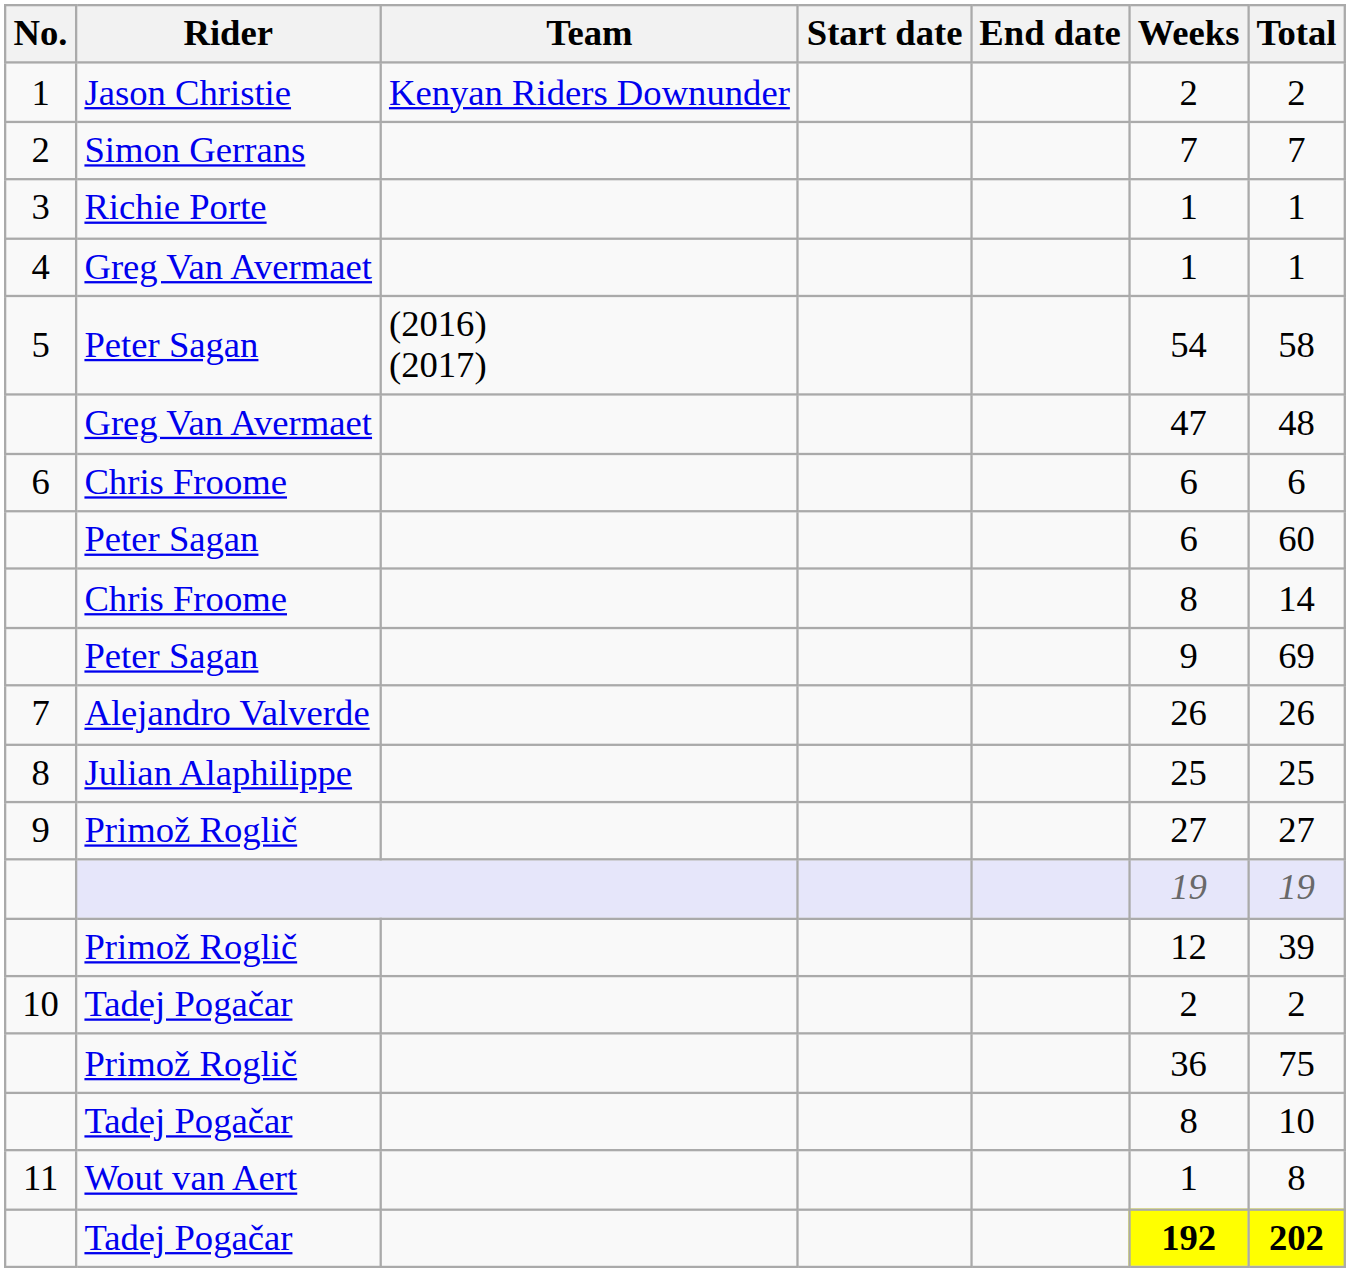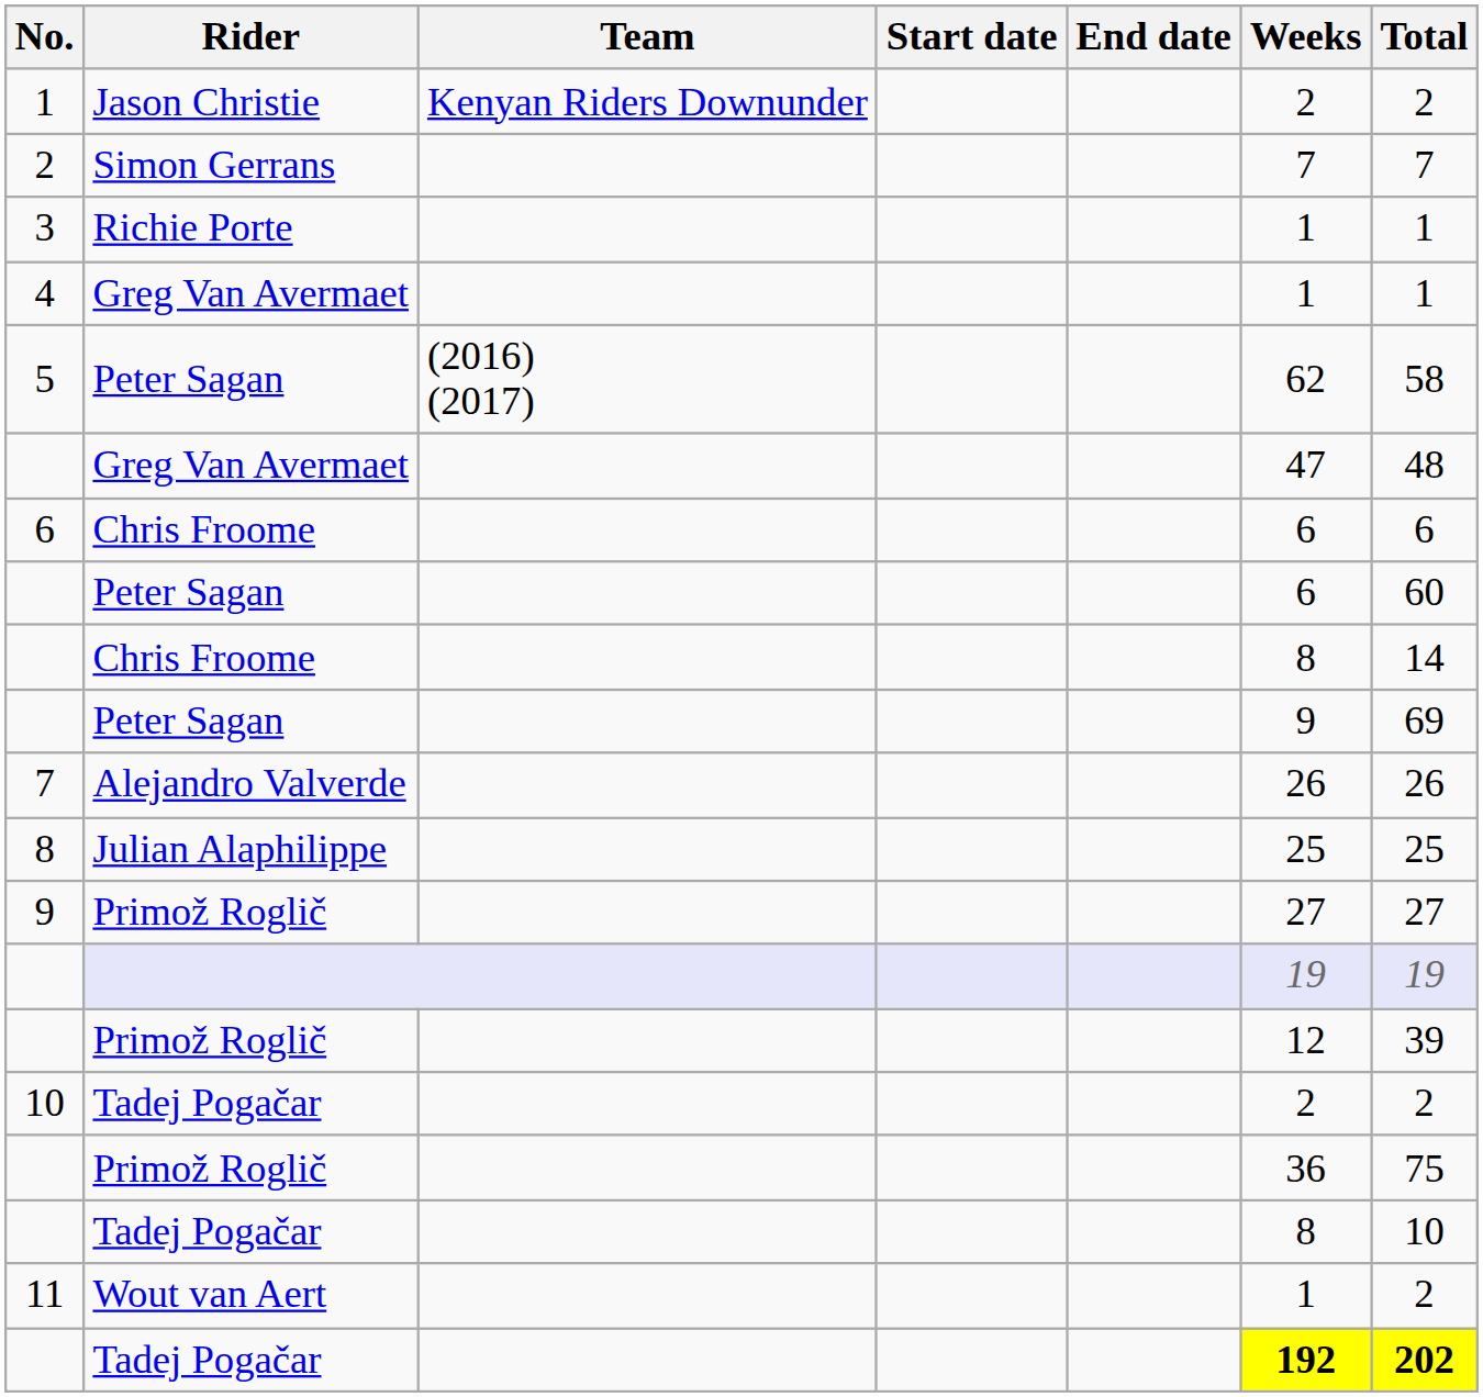 <table class="wikitable sortable" style="text-align:left;">
 <tr>
 <th>No.</th>
 <th>Rider</th>
 <th>Team</th>
 <th>Start date</th>
 <th>End date</th>
 <th>Weeks</th>
 <th>Total</th>
 </tr>
 <tr>
 <td style="text-align:center">1</td>
 <td> <a href='#'>Jason Christie</a></td>
 <td><a href='#'>Kenyan Riders Downunder</a></td>
 <td style="text-align:right"></td>
 <td style="text-align:right"></td>
 <td style="text-align:center">2</td>
 <td style="text-align:center">2</td>
 </tr>
 <tr>
 <td style="text-align:center">2</td>
 <td> <a href='#'>Simon Gerrans</a></td>
 <td></td>
 <td style="text-align:right"></td>
 <td style="text-align:right"></td>
 <td style="text-align:center">7</td>
 <td style="text-align:center">7</td>
 </tr>
 <tr>
 <td style="text-align:center">3</td>
 <td> <a href='#'>Richie Porte</a></td>
 <td></td>
 <td style="text-align:right"></td>
 <td style="text-align:right"></td>
 <td style="text-align:center">1</td>
 <td style="text-align:center">1</td>
 </tr>
 <tr>
 <td style="text-align:center">4</td>
 <td> <a href='#'>Greg Van Avermaet</a></td>
 <td></td>
 <td style="text-align:right"></td>
 <td style="text-align:right"></td>
 <td style="text-align:center">1</td>
 <td style="text-align:center">1</td>
 </tr>
 <tr>
 <td style="text-align:center">5</td>
 <td> <a href='#'>Peter Sagan</a></td>
 <td> (2016)<br> (2017)</td>
 <td style="text-align:right"></td>
 <td style="text-align:right"></td>
-<td style="text-align:center">54</td>
+<td style="text-align:center">62</td>
 <td style="text-align:center">58</td>
 </tr>
 <tr>
 <td></td>
 <td> <a href='#'>Greg Van Avermaet</a> </td>
 <td></td>
 <td style="text-align:right"></td>
 <td style="text-align:right"></td>
 <td style="text-align:center">47</td>
 <td style="text-align:center">48</td>
 </tr>
 <tr>
 <td style="text-align:center">6</td>
 <td> <a href='#'>Chris Froome</a></td>
 <td></td>
 <td style="text-align:right"></td>
 <td style="text-align:right"></td>
 <td style="text-align:center">6</td>
 <td style="text-align:center">6</td>
 </tr>
 <tr>
 <td></td>
 <td> <a href='#'>Peter Sagan</a> </td>
 <td></td>
 <td style="text-align:right"></td>
 <td style="text-align:right"></td>
 <td style="text-align:center">6</td>
 <td style="text-align:center">60</td>
 </tr>
 <tr>
 <td></td>
 <td> <a href='#'>Chris Froome</a> </td>
 <td></td>
 <td style="text-align:right"></td>
 <td style="text-align:right"></td>
 <td style="text-align:center">8</td>
 <td style="text-align:center">14</td>
 </tr>
 <tr>
 <td></td>
 <td> <a href='#'>Peter Sagan</a> </td>
 <td></td>
 <td style="text-align:right"></td>
 <td style="text-align:right"></td>
 <td style="text-align:center">9</td>
 <td style="text-align:center">69</td>
 </tr>
 <tr>
 <td style="text-align:center">7</td>
 <td> <a href='#'>Alejandro Valverde</a></td>
 <td></td>
 <td style="text-align:right"></td>
 <td style="text-align:right"></td>
 <td style="text-align:center">26</td>
 <td style="text-align:center">26</td>
 </tr>
 <tr>
 <td style="text-align:center">8</td>
 <td> <a href='#'>Julian Alaphilippe</a></td>
 <td></td>
 <td style="text-align:right"></td>
 <td style="text-align:right"></td>
 <td style="text-align:center">25</td>
 <td style="text-align:center">25</td>
 </tr>
 <tr>
 <td style="text-align:center">9</td>
 <td scope="row"> <a href='#'>Primož Roglič</a></td>
 <td></td>
 <td style="text-align:right"></td>
 <td style="text-align:right"></td>
 <td style="text-align:center">27</td>
 <td style="text-align:center">27</td>
 </tr>
 <tr style=color:#696969>
 <td style="text-align:center"></td>
 <td scope="row" style="background-color: #e6e6fa" colspan=2><strong><em></em></strong></td>
 <td scope="row" style="background-color: #e6e6fa; text-align:right"><em></em></td>
 <td scope="row" style="background-color: #e6e6fa; text-align:right"><em></em></td>
 <td scope="row" style="background-color: #e6e6fa; text-align:center"><em>19</em></td>
 <td scope="row" style="background-color: #e6e6fa; text-align:center"><em>19</em></td>
 </tr>
 <tr>
 <td></td>
 <td scope="row"> <a href='#'>Primož Roglič</a></td>
 <td></td>
 <td style="text-align:right"></td>
 <td style="text-align:right"></td>
 <td style="text-align:center">12</td>
 <td style="text-align:center">39</td>
 </tr>
 <tr>
 <td style="text-align:center">10</td>
 <td scope="row">  <a href='#'>Tadej Pogačar</a></td>
 <td></td>
 <td style="text-align:right"></td>
 <td style="text-align:right"></td>
 <td style="text-align:center">2</td>
 <td style="text-align:center">2</td>
 </tr>
 <tr>
 <td></td>
 <td scope="row"> <a href='#'>Primož Roglič</a> </td>
 <td></td>
 <td style="text-align:right"></td>
 <td style="text-align:right"></td>
 <td style="text-align:center">36</td>
 <td style="text-align:center">75</td>
 </tr>
 <tr>
 <td></td>
 <td scope="row"> <a href='#'>Tadej Pogačar</a> </td>
 <td></td>
 <td style="text-align:right"></td>
 <td style="text-align:right"></td>
 <td style="text-align:center">8</td>
 <td style="text-align:center">10</td>
 </tr>
 <tr>
 <td style="text-align:center">11</td>
 <td scope="row"> <a href='#'>Wout van Aert</a></td>
 <td></td>
 <td style="text-align:right"></td>
 <td style="text-align:right"></td>
 <td style="text-align:center">1</td>
-<td style="text-align:center">8</td>
+<td style="text-align:center">2</td>
 </tr>
 <tr>
 <td></td>
 <td scope="row"> <a href='#'>Tadej Pogačar</a> </td>
 <td></td>
 <td style="text-align:right"></td>
 <td style="text-align:right"></td>
 <td style="background:yellow; text-align:center"><strong>192</strong></td>
 <td style="background:yellow; text-align:center"><strong>202</strong></td>
 </tr>
 </table>
